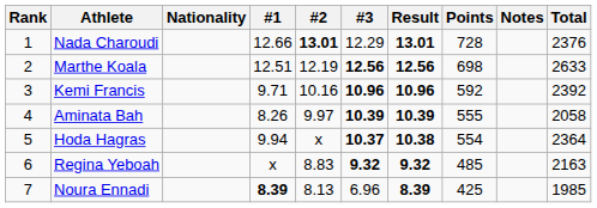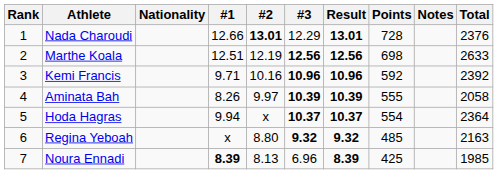 <table class="wikitable sortable" style="text-align:center">
 <tr>
 <th>Rank</th>
 <th>Athlete</th>
 <th>Nationality</th>
 <th>#1</th>
 <th>#2</th>
 <th>#3</th>
 <th>Result</th>
 <th>Points</th>
 <th>Notes</th>
 <th>Total</th>
 </tr>
 <tr>
 <td>1</td>
 <td align=left><a href='#'>Nada Charoudi</a></td>
 <td align=left></td>
 <td>12.66</td>
 <td><strong>13.01</strong></td>
 <td>12.29</td>
 <td><strong>13.01</strong></td>
 <td>728</td>
 <td></td>
 <td>2376</td>
 </tr>
 <tr>
 <td>2</td>
 <td align=left><a href='#'>Marthe Koala</a></td>
 <td align=left></td>
 <td>12.51</td>
 <td>12.19</td>
 <td><strong>12.56</strong></td>
 <td><strong>12.56</strong></td>
 <td>698</td>
 <td></td>
 <td>2633</td>
 </tr>
 <tr>
 <td>3</td>
 <td align=left><a href='#'>Kemi Francis</a></td>
 <td align=left></td>
 <td>9.71</td>
 <td>10.16</td>
 <td><strong>10.96</strong></td>
 <td><strong>10.96</strong></td>
 <td>592</td>
 <td></td>
 <td>2392</td>
 </tr>
 <tr>
 <td>4</td>
 <td align=left><a href='#'>Aminata Bah</a></td>
 <td align=left></td>
 <td>8.26</td>
 <td>9.97</td>
 <td><strong>10.39</strong></td>
 <td><strong>10.39</strong></td>
 <td>555</td>
 <td></td>
 <td>2058</td>
 </tr>
 <tr>
 <td>5</td>
 <td align=left><a href='#'>Hoda Hagras</a></td>
 <td align=left></td>
 <td>9.94</td>
 <td>x</td>
 <td><strong>10.37</strong></td>
-<td><strong>10.38</strong></td>
+<td><strong>10.37</strong></td>
 <td>554</td>
 <td></td>
 <td>2364</td>
 </tr>
 <tr>
 <td>6</td>
 <td align=left><a href='#'>Regina Yeboah</a></td>
 <td align=left></td>
 <td>x</td>
-<td>8.83</td>
+<td>8.80</td>
 <td><strong>9.32</strong></td>
 <td><strong>9.32</strong></td>
 <td>485</td>
 <td></td>
 <td>2163</td>
 </tr>
 <tr>
 <td>7</td>
 <td align=left><a href='#'>Noura Ennadi</a></td>
 <td align=left></td>
 <td><strong>8.39</strong></td>
 <td>8.13</td>
 <td>6.96</td>
 <td><strong>8.39</strong></td>
 <td>425</td>
 <td></td>
 <td>1985</td>
 </tr>
 </table>
